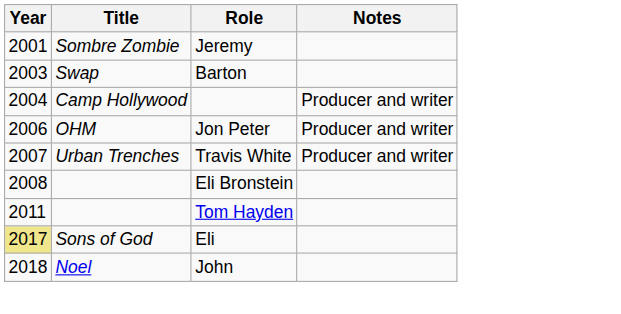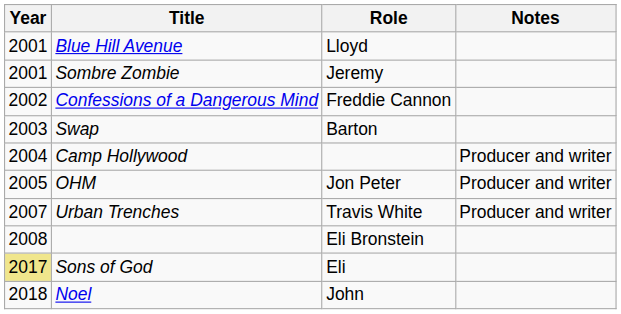 <table class="wikitable sortable">
 <tr>
 <th>Year</th>
 <th>Title</th>
 <th>Role</th>
 <th class="unsortable">Notes</th>
 </tr>
 <tr>
 <td>2001</td>
+<td><em><a href='#'>Blue Hill Avenue</a></em></td>
+<td>Lloyd</td>
+<td></td>
+</tr>
+<tr>
+<td>2001</td>
 <td><em>Sombre Zombie</em></td>
 <td>Jeremy</td>
+<td></td>
+</tr>
+<tr>
+<td>2002</td>
+<td><em><a href='#'>Confessions of a Dangerous Mind</a></em></td>
+<td>Freddie Cannon</td>
 <td></td>
 </tr>
 <tr>
 <td>2003</td>
 <td><em>Swap</em></td>
 <td>Barton</td>
 <td></td>
 </tr>
 <tr>
 <td>2004</td>
 <td><em>Camp Hollywood</em></td>
 <td></td>
 <td>Producer and writer</td>
 </tr>
 <tr>
-<td>2006</td>
+<td>2005</td>
 <td><em>OHM</em></td>
 <td>Jon Peter</td>
 <td>Producer and writer</td>
 </tr>
 <tr>
 <td>2007</td>
 <td><em>Urban Trenches</em></td>
 <td>Travis White</td>
 <td>Producer and writer</td>
 </tr>
 <tr>
 <td>2008</td>
 <td><em></em></td>
 <td>Eli Bronstein</td>
 <td></td>
 </tr>
 <tr>
-<td>2011</td>
-<td><em></em></td>
-<td><a href='#'>Tom Hayden</a></td>
-<td></td>
-</tr>
-<tr>
 <td style="background: khaki;">2017</td>
 <td><em>Sons of God</em></td>
 <td>Eli</td>
 <td></td>
 </tr>
 <tr>
 <td>2018</td>
 <td><em><a href='#'>Noel</a></em></td>
 <td>John</td>
 <td></td>
 </tr>
 </table>
